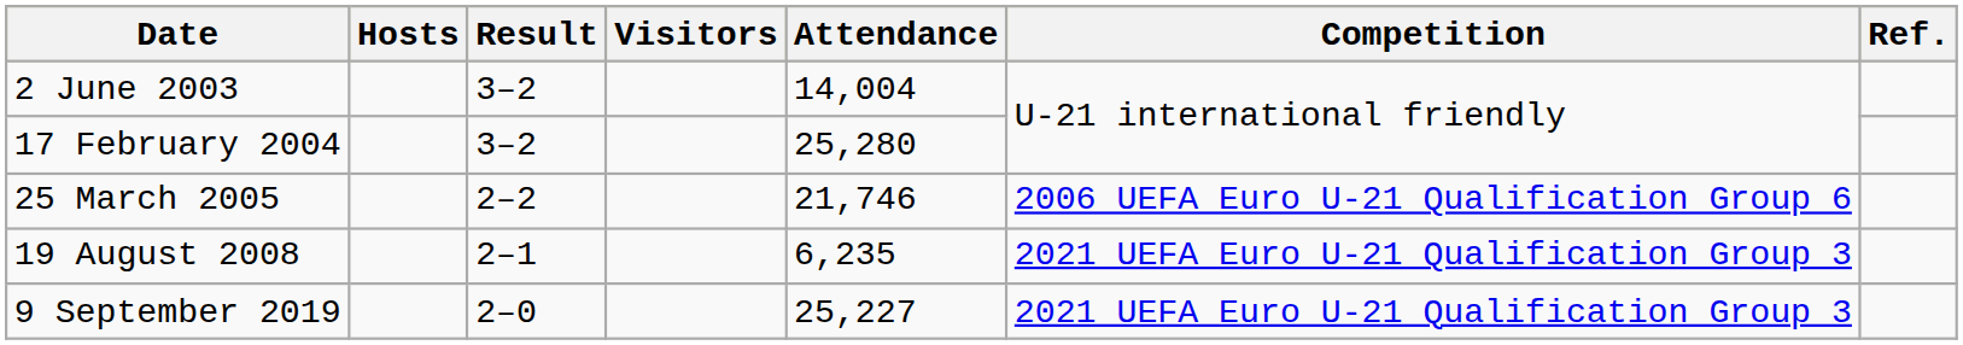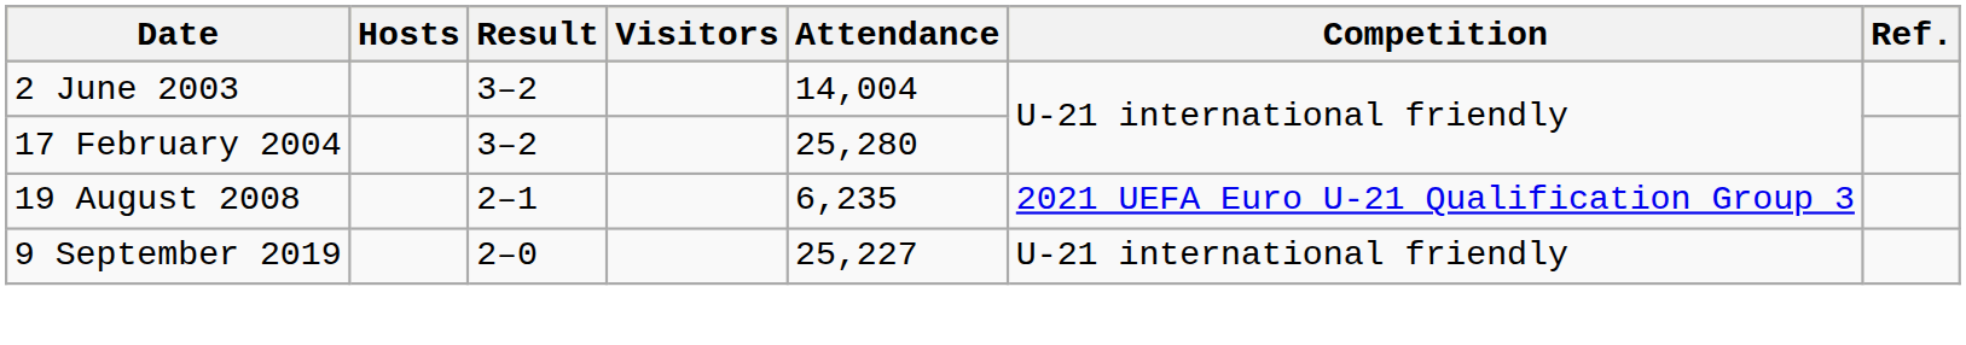 <table class="wikitable">
 <tr style="background:#bdb76b;">
 <th>Date</th>
 <th>Hosts</th>
 <th>Result</th>
 <th>Visitors</th>
 <th>Attendance</th>
 <th>Competition</th>
 <th>Ref.</th>
 </tr>
 <tr>
 <td>2 June 2003</td>
 <td></td>
 <td>3–2</td>
 <td></td>
 <td>14,004</td>
 <td rowspan=2>U-21 international friendly</td>
 <td></td>
 </tr>
 <tr>
 <td>17 February 2004</td>
 <td></td>
 <td>3–2</td>
 <td></td>
 <td>25,280</td>
 <td></td>
 </tr>
 <tr>
-<td>25 March 2005</td>
-<td></td>
-<td>2–2</td>
-<td></td>
-<td>21,746</td>
-<td><a href='#'>2006 UEFA Euro U-21 Qualification Group 6</a></td>
-<td></td>
-</tr>
-<tr>
 <td>19 August 2008</td>
 <td></td>
 <td>2–1</td>
 <td></td>
 <td>6,235</td>
 <td><a href='#'>2021 UEFA Euro U-21 Qualification Group 3</a></td>
 <td></td>
 </tr>
 <tr>
 <td>9 September 2019</td>
 <td></td>
 <td>2–0</td>
 <td></td>
 <td>25,227</td>
-<td><a href='#'>2021 UEFA Euro U-21 Qualification Group 3</a></td>
+<td>U-21 international friendly</td>
 <td></td>
 </tr>
 </table>
